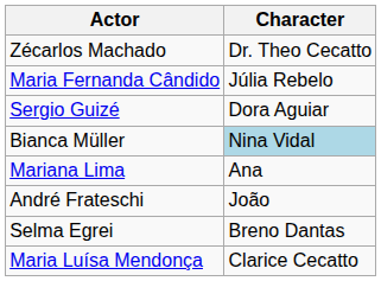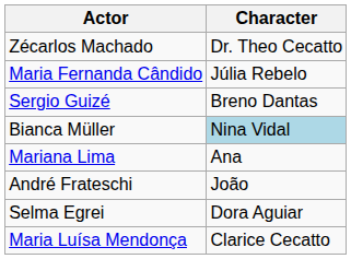 <table class="wikitable" style="margin-bottom: 10px;">
 <tr>
 <th>Actor</th>
 <th>Character</th>
 </tr>
 <tr>
 <td>Zécarlos Machado</td>
 <td>Dr. Theo Cecatto</td>
 </tr>
 <tr>
 <td><a href='#'>Maria Fernanda Cândido</a></td>
 <td>Júlia Rebelo</td>
 </tr>
 <tr>
 <td><a href='#'>Sergio Guizé</a></td>
-<td>Dora Aguiar</td>
+<td>Breno Dantas</td>
 </tr>
 <tr>
 <td>Bianca Müller</td>
 <td style="background: lightblue;">Nina Vidal</td>
 </tr>
 <tr>
 <td><a href='#'>Mariana Lima</a></td>
 <td>Ana</td>
 </tr>
 <tr>
 <td>André Frateschi</td>
 <td>João</td>
 </tr>
 <tr>
 <td>Selma Egrei</td>
-<td>Breno Dantas</td>
+<td>Dora Aguiar</td>
 </tr>
 <tr>
 <td><a href='#'>Maria Luísa Mendonça</a></td>
 <td>Clarice Cecatto</td>
 </tr>
 </table>
